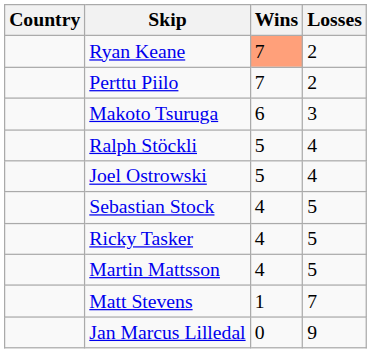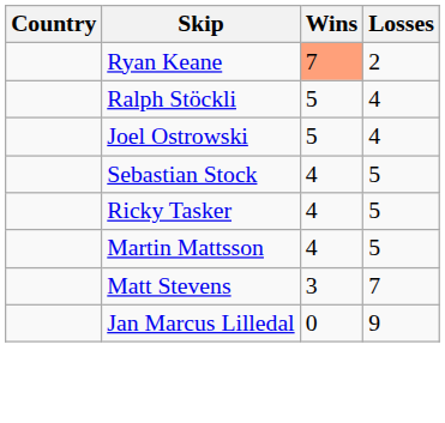 <table class="wikitable">
 <tr>
 <th>Country</th>
 <th>Skip</th>
 <th>Wins</th>
 <th>Losses</th>
 </tr>
 <tr>
 <td></td>
 <td><a href='#'>Ryan Keane</a></td>
 <td style="background: lightsalmon;">7</td>
 <td>2</td>
-</tr>
-<tr>
-<td></td>
-<td><a href='#'>Perttu Piilo</a></td>
-<td>7</td>
-<td>2</td>
-</tr>
-<tr>
-<td></td>
-<td><a href='#'>Makoto Tsuruga</a></td>
-<td>6</td>
-<td>3</td>
 </tr>
 <tr>
 <td></td>
 <td><a href='#'>Ralph Stöckli</a></td>
 <td>5</td>
 <td>4</td>
 </tr>
 <tr>
 <td></td>
 <td><a href='#'>Joel Ostrowski</a></td>
 <td>5</td>
 <td>4</td>
 </tr>
 <tr>
 <td></td>
 <td><a href='#'>Sebastian Stock</a></td>
 <td>4</td>
 <td>5</td>
 </tr>
 <tr>
 <td></td>
 <td><a href='#'>Ricky Tasker</a></td>
 <td>4</td>
 <td>5</td>
 </tr>
 <tr>
 <td></td>
 <td><a href='#'>Martin Mattsson</a></td>
 <td>4</td>
 <td>5</td>
 </tr>
 <tr>
 <td></td>
 <td><a href='#'>Matt Stevens</a></td>
-<td>1</td>
+<td>3</td>
 <td>7</td>
 </tr>
 <tr>
 <td></td>
 <td><a href='#'>Jan Marcus Lilledal</a></td>
 <td>0</td>
 <td>9</td>
 </tr>
 </table>
